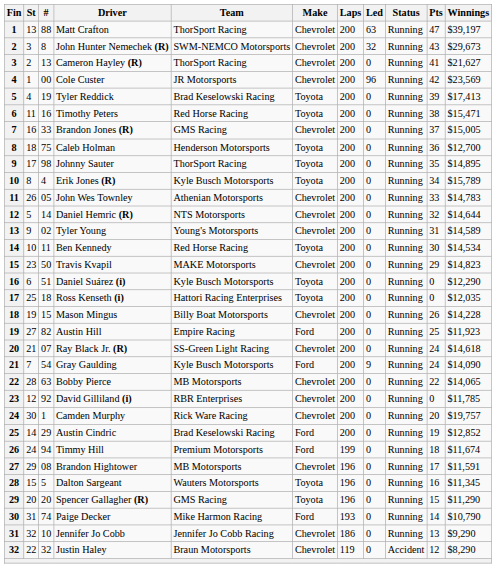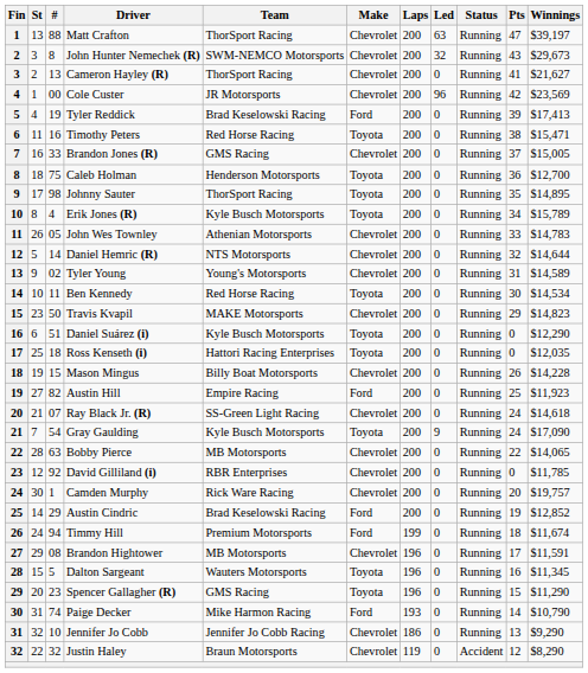 <table class="wikitable" style="font-size:95%">
 <tr>
 <th>Fin</th>
 <th>St</th>
 <th>#</th>
 <th>Driver</th>
 <th>Team</th>
 <th>Make</th>
 <th>Laps</th>
 <th>Led</th>
 <th>Status</th>
 <th>Pts</th>
 <th>Winnings</th>
 </tr>
 <tr>
 <th>1</th>
 <td>13</td>
 <td>88</td>
 <td>Matt Crafton</td>
 <td>ThorSport Racing</td>
 <td>Chevrolet</td>
 <td>200</td>
 <td>63</td>
 <td>Running</td>
 <td>47</td>
 <td>$39,197</td>
 </tr>
 <tr>
 <th>2</th>
 <td>3</td>
 <td>8</td>
 <td>John Hunter Nemechek <strong>(R)</strong></td>
 <td>SWM-NEMCO Motorsports</td>
 <td>Chevrolet</td>
 <td>200</td>
 <td>32</td>
 <td>Running</td>
 <td>43</td>
 <td>$29,673</td>
 </tr>
 <tr>
 <th>3</th>
 <td>2</td>
 <td>13</td>
 <td>Cameron Hayley <strong>(R)</strong></td>
 <td>ThorSport Racing</td>
 <td>Chevrolet</td>
 <td>200</td>
 <td>0</td>
 <td>Running</td>
 <td>41</td>
 <td>$21,627</td>
 </tr>
 <tr>
 <th>4</th>
 <td>1</td>
 <td>00</td>
 <td>Cole Custer</td>
 <td>JR Motorsports</td>
 <td>Chevrolet</td>
 <td>200</td>
 <td>96</td>
 <td>Running</td>
 <td>42</td>
 <td>$23,569</td>
 </tr>
 <tr>
 <th>5</th>
 <td>4</td>
 <td>19</td>
 <td>Tyler Reddick</td>
 <td>Brad Keselowski Racing</td>
-<td>Toyota</td>
+<td>Ford</td>
 <td>200</td>
 <td>0</td>
 <td>Running</td>
 <td>39</td>
 <td>$17,413</td>
 </tr>
 <tr>
 <th>6</th>
 <td>11</td>
 <td>16</td>
 <td>Timothy Peters</td>
 <td>Red Horse Racing</td>
 <td>Toyota</td>
 <td>200</td>
 <td>0</td>
 <td>Running</td>
 <td>38</td>
 <td>$15,471</td>
 </tr>
 <tr>
 <th>7</th>
 <td>16</td>
 <td>33</td>
 <td>Brandon Jones <strong>(R)</strong></td>
 <td>GMS Racing</td>
 <td>Chevrolet</td>
 <td>200</td>
 <td>0</td>
 <td>Running</td>
 <td>37</td>
 <td>$15,005</td>
 </tr>
 <tr>
 <th>8</th>
 <td>18</td>
 <td>75</td>
 <td>Caleb Holman</td>
 <td>Henderson Motorsports</td>
 <td>Toyota</td>
 <td>200</td>
 <td>0</td>
 <td>Running</td>
 <td>36</td>
 <td>$12,700</td>
 </tr>
 <tr>
 <th>9</th>
 <td>17</td>
 <td>98</td>
 <td>Johnny Sauter</td>
 <td>ThorSport Racing</td>
 <td>Toyota</td>
 <td>200</td>
 <td>0</td>
 <td>Running</td>
 <td>35</td>
 <td>$14,895</td>
 </tr>
 <tr>
 <th>10</th>
 <td>8</td>
 <td>4</td>
 <td>Erik Jones <strong>(R)</strong></td>
 <td>Kyle Busch Motorsports</td>
 <td>Toyota</td>
 <td>200</td>
 <td>0</td>
 <td>Running</td>
 <td>34</td>
 <td>$15,789</td>
 </tr>
 <tr>
 <th>11</th>
 <td>26</td>
 <td>05</td>
 <td>John Wes Townley</td>
 <td>Athenian Motorsports</td>
 <td>Chevrolet</td>
 <td>200</td>
 <td>0</td>
 <td>Running</td>
 <td>33</td>
 <td>$14,783</td>
 </tr>
 <tr>
 <th>12</th>
 <td>5</td>
 <td>14</td>
 <td>Daniel Hemric <strong>(R)</strong></td>
 <td>NTS Motorsports</td>
 <td>Chevrolet</td>
 <td>200</td>
 <td>0</td>
 <td>Running</td>
 <td>32</td>
 <td>$14,644</td>
 </tr>
 <tr>
 <th>13</th>
 <td>9</td>
 <td>02</td>
 <td>Tyler Young</td>
 <td>Young's Motorsports</td>
 <td>Chevrolet</td>
 <td>200</td>
 <td>0</td>
 <td>Running</td>
 <td>31</td>
 <td>$14,589</td>
 </tr>
 <tr>
 <th>14</th>
 <td>10</td>
 <td>11</td>
 <td>Ben Kennedy</td>
 <td>Red Horse Racing</td>
 <td>Toyota</td>
 <td>200</td>
 <td>0</td>
 <td>Running</td>
 <td>30</td>
 <td>$14,534</td>
 </tr>
 <tr>
 <th>15</th>
 <td>23</td>
 <td>50</td>
 <td>Travis Kvapil</td>
 <td>MAKE Motorsports</td>
 <td>Chevrolet</td>
 <td>200</td>
 <td>0</td>
 <td>Running</td>
 <td>29</td>
 <td>$14,823</td>
 </tr>
 <tr>
 <th>16</th>
 <td>6</td>
 <td>51</td>
 <td>Daniel Suárez <strong>(i)</strong></td>
 <td>Kyle Busch Motorsports</td>
 <td>Toyota</td>
 <td>200</td>
 <td>0</td>
 <td>Running</td>
 <td>0</td>
 <td>$12,290</td>
 </tr>
 <tr>
 <th>17</th>
 <td>25</td>
 <td>18</td>
 <td>Ross Kenseth <strong>(i)</strong></td>
 <td>Hattori Racing Enterprises</td>
 <td>Toyota</td>
 <td>200</td>
 <td>0</td>
 <td>Running</td>
 <td>0</td>
 <td>$12,035</td>
 </tr>
 <tr>
 <th>18</th>
 <td>19</td>
 <td>15</td>
 <td>Mason Mingus</td>
 <td>Billy Boat Motorsports</td>
 <td>Chevrolet</td>
 <td>200</td>
 <td>0</td>
 <td>Running</td>
 <td>26</td>
 <td>$14,228</td>
 </tr>
 <tr>
 <th>19</th>
 <td>27</td>
 <td>82</td>
 <td>Austin Hill</td>
 <td>Empire Racing</td>
 <td>Ford</td>
 <td>200</td>
 <td>0</td>
 <td>Running</td>
 <td>25</td>
 <td>$11,923</td>
 </tr>
 <tr>
 <th>20</th>
 <td>21</td>
 <td>07</td>
 <td>Ray Black Jr. <strong>(R)</strong></td>
 <td>SS-Green Light Racing</td>
 <td>Chevrolet</td>
 <td>200</td>
 <td>0</td>
 <td>Running</td>
 <td>24</td>
 <td>$14,618</td>
 </tr>
 <tr>
 <th>21</th>
 <td>7</td>
 <td>54</td>
 <td>Gray Gaulding</td>
 <td>Kyle Busch Motorsports</td>
-<td>Ford</td>
+<td>Toyota</td>
 <td>200</td>
 <td>9</td>
 <td>Running</td>
 <td>24</td>
-<td>$14,090</td>
+<td>$17,090</td>
 </tr>
 <tr>
 <th>22</th>
 <td>28</td>
 <td>63</td>
 <td>Bobby Pierce</td>
 <td>MB Motorsports</td>
 <td>Chevrolet</td>
 <td>200</td>
 <td>0</td>
 <td>Running</td>
 <td>22</td>
 <td>$14,065</td>
 </tr>
 <tr>
 <th>23</th>
 <td>12</td>
 <td>92</td>
 <td>David Gilliland <strong>(i)</strong></td>
 <td>RBR Enterprises</td>
 <td>Chevrolet</td>
 <td>200</td>
 <td>0</td>
 <td>Running</td>
 <td>0</td>
 <td>$11,785</td>
 </tr>
 <tr>
 <th>24</th>
 <td>30</td>
 <td>1</td>
 <td>Camden Murphy</td>
 <td>Rick Ware Racing</td>
 <td>Chevrolet</td>
 <td>200</td>
 <td>0</td>
 <td>Running</td>
 <td>20</td>
 <td>$19,757</td>
 </tr>
 <tr>
 <th>25</th>
 <td>14</td>
 <td>29</td>
 <td>Austin Cindric</td>
 <td>Brad Keselowski Racing</td>
 <td>Ford</td>
 <td>200</td>
 <td>0</td>
 <td>Running</td>
 <td>19</td>
 <td>$12,852</td>
 </tr>
 <tr>
 <th>26</th>
 <td>24</td>
 <td>94</td>
 <td>Timmy Hill</td>
 <td>Premium Motorsports</td>
 <td>Ford</td>
 <td>199</td>
 <td>0</td>
 <td>Running</td>
 <td>18</td>
 <td>$11,674</td>
 </tr>
 <tr>
 <th>27</th>
 <td>29</td>
 <td>08</td>
 <td>Brandon Hightower</td>
 <td>MB Motorsports</td>
 <td>Chevrolet</td>
 <td>196</td>
 <td>0</td>
 <td>Running</td>
 <td>17</td>
 <td>$11,591</td>
 </tr>
 <tr>
 <th>28</th>
 <td>15</td>
 <td>5</td>
 <td>Dalton Sargeant</td>
 <td>Wauters Motorsports</td>
 <td>Toyota</td>
 <td>196</td>
 <td>0</td>
 <td>Running</td>
 <td>16</td>
 <td>$11,345</td>
 </tr>
 <tr>
 <th>29</th>
 <td>20</td>
-<td>20</td>
+<td>23</td>
 <td>Spencer Gallagher <strong>(R)</strong></td>
 <td>GMS Racing</td>
 <td>Toyota</td>
 <td>196</td>
 <td>0</td>
 <td>Running</td>
 <td>15</td>
 <td>$11,290</td>
 </tr>
 <tr>
 <th>30</th>
 <td>31</td>
 <td>74</td>
 <td>Paige Decker</td>
 <td>Mike Harmon Racing</td>
 <td>Ford</td>
 <td>193</td>
 <td>0</td>
 <td>Running</td>
 <td>14</td>
 <td>$10,790</td>
 </tr>
 <tr>
 <th>31</th>
 <td>32</td>
 <td>10</td>
 <td>Jennifer Jo Cobb</td>
 <td>Jennifer Jo Cobb Racing</td>
 <td>Chevrolet</td>
 <td>186</td>
 <td>0</td>
 <td>Running</td>
 <td>13</td>
 <td>$9,290</td>
 </tr>
 <tr>
 <th>32</th>
 <td>22</td>
 <td>32</td>
 <td>Justin Haley</td>
 <td>Braun Motorsports</td>
 <td>Chevrolet</td>
 <td>119</td>
 <td>0</td>
 <td>Accident</td>
 <td>12</td>
 <td>$8,290</td>
 </tr>
 <tr>
 <th colspan="11"></th>
 </tr>
 </table>
